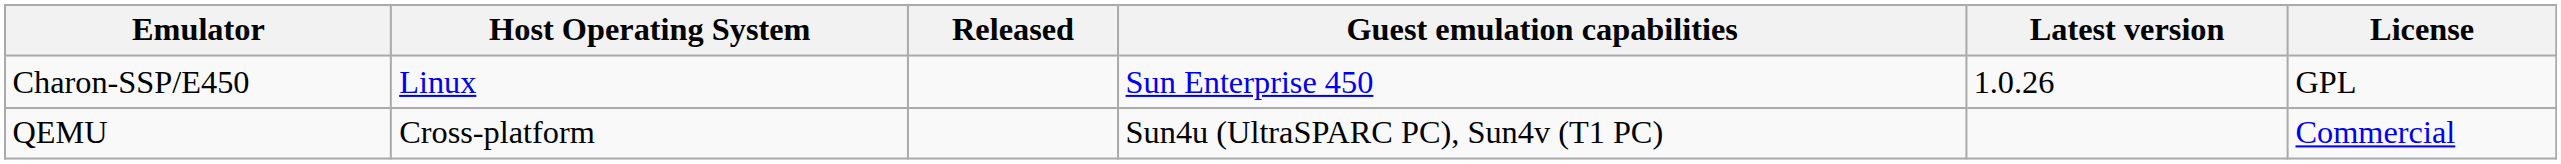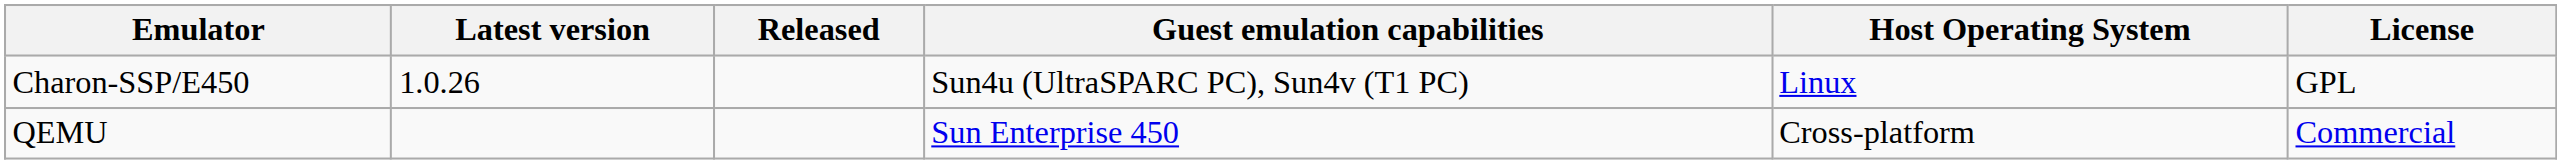 <table class="wikitable sortable" style="width:100%">
 <tr>
 <th>Emulator</th>
-<th>Host Operating System</th>
+<th>Latest version</th>
 <th>Released</th>
 <th>Guest emulation capabilities</th>
-<th>Latest version</th>
+<th>Host Operating System</th>
 <th>License</th>
 </tr>
 <tr>
 <td>Charon-SSP/E450</td>
+<td>1.0.26</td>
+<td></td>
+<td>Sun4u (UltraSPARC PC), Sun4v (T1 PC)</td>
 <td><a href='#'>Linux</a></td>
-<td></td>
-<td><a href='#'>Sun Enterprise 450</a></td>
-<td>1.0.26</td>
 <td>GPL</td>
 </tr>
 <tr>
 <td>QEMU</td>
+<td></td>
+<td></td>
+<td><a href='#'>Sun Enterprise 450</a></td>
 <td>Cross-platform</td>
-<td></td>
-<td>Sun4u (UltraSPARC PC), Sun4v (T1 PC)</td>
-<td></td>
 <td><a href='#'>Commercial</a></td>
 </tr>
 </table>
